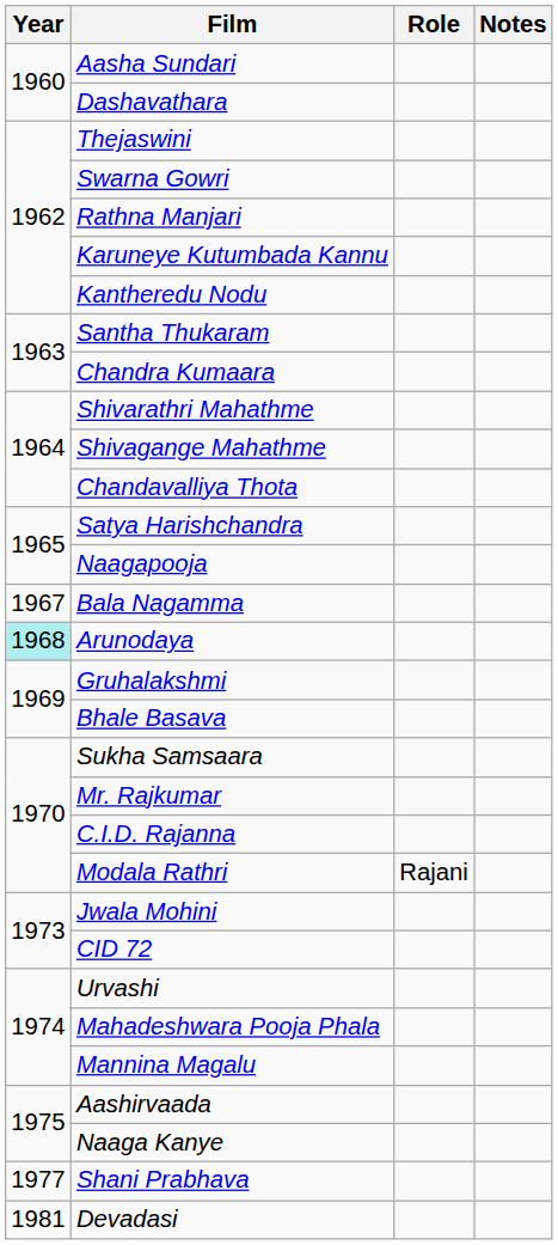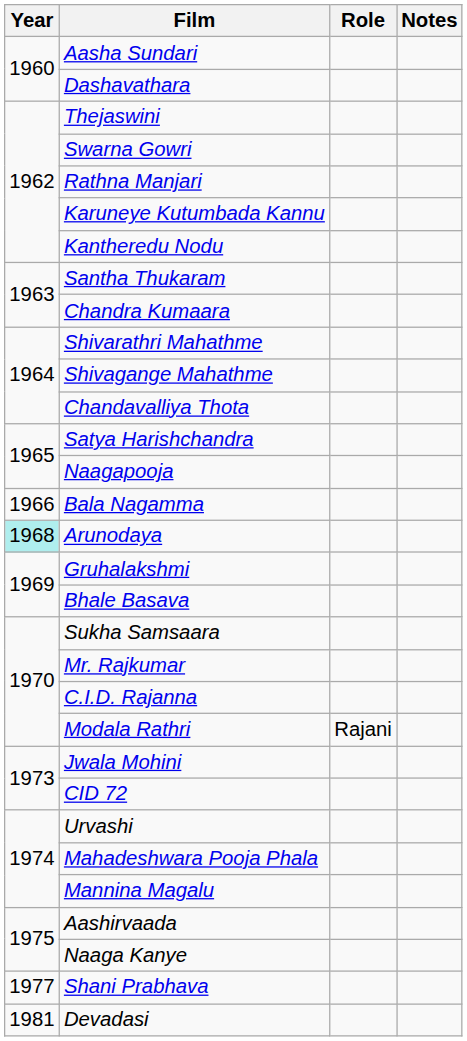 <table class="wikitable">
 <tr>
 <th>Year</th>
 <th>Film</th>
 <th>Role</th>
 <th>Notes</th>
 </tr>
 <tr>
 <td rowspan="2">1960</td>
 <td><em><a href='#'>Aasha Sundari</a></em></td>
 <td></td>
 <td></td>
 </tr>
 <tr>
 <td><em><a href='#'>Dashavathara</a></em></td>
 <td></td>
 <td></td>
 </tr>
 <tr>
 <td rowspan="5">1962</td>
 <td><em><a href='#'>Thejaswini</a></em></td>
 <td></td>
 <td></td>
 </tr>
 <tr>
 <td><em><a href='#'>Swarna Gowri</a></em></td>
 <td></td>
 <td></td>
 </tr>
 <tr>
 <td><em><a href='#'>Rathna Manjari</a></em></td>
 <td></td>
 <td></td>
 </tr>
 <tr>
 <td><em><a href='#'>Karuneye Kutumbada Kannu</a></em></td>
 <td></td>
 <td></td>
 </tr>
 <tr>
 <td><em><a href='#'>Kantheredu Nodu</a></em></td>
 <td></td>
 <td></td>
 </tr>
 <tr>
 <td rowspan="2">1963</td>
 <td><em><a href='#'>Santha Thukaram</a></em></td>
 <td></td>
 <td></td>
 </tr>
 <tr>
 <td><em><a href='#'>Chandra Kumaara</a></em></td>
 <td></td>
 <td></td>
 </tr>
 <tr>
 <td rowspan="3">1964</td>
 <td><em><a href='#'>Shivarathri Mahathme</a></em></td>
 <td></td>
 <td></td>
 </tr>
 <tr>
 <td><em><a href='#'>Shivagange Mahathme</a></em></td>
 <td></td>
 <td></td>
 </tr>
 <tr>
 <td><em><a href='#'>Chandavalliya Thota</a></em></td>
 <td></td>
 <td></td>
 </tr>
 <tr>
 <td rowspan="2">1965</td>
 <td><em><a href='#'>Satya Harishchandra</a></em></td>
 <td></td>
 <td></td>
 </tr>
 <tr>
 <td><em><a href='#'>Naagapooja</a></em></td>
 <td></td>
 <td></td>
 </tr>
 <tr>
-<td>1967</td>
+<td>1966</td>
 <td><em><a href='#'>Bala Nagamma</a></em></td>
 <td></td>
 <td></td>
 </tr>
 <tr>
 <td style="background: paleturquoise;">1968</td>
 <td><em><a href='#'>Arunodaya</a></em></td>
 <td></td>
 <td></td>
 </tr>
 <tr>
 <td rowspan="2">1969</td>
 <td><em><a href='#'>Gruhalakshmi</a></em></td>
 <td></td>
 <td></td>
 </tr>
 <tr>
 <td><em><a href='#'>Bhale Basava</a></em></td>
 <td></td>
 <td></td>
 </tr>
 <tr>
 <td rowspan="4">1970</td>
 <td><em>Sukha Samsaara</em></td>
 <td></td>
 <td></td>
 </tr>
 <tr>
 <td><em><a href='#'>Mr. Rajkumar</a></em></td>
 <td></td>
 <td></td>
 </tr>
 <tr>
 <td><em><a href='#'>C.I.D. Rajanna</a></em></td>
 <td></td>
 <td></td>
 </tr>
 <tr>
 <td><em><a href='#'>Modala Rathri</a></em></td>
 <td>Rajani</td>
 <td></td>
 </tr>
 <tr>
 <td rowspan="2">1973</td>
 <td><em><a href='#'>Jwala Mohini</a></em></td>
 <td></td>
 <td></td>
 </tr>
 <tr>
 <td><em><a href='#'>CID 72</a></em></td>
 <td></td>
 <td></td>
 </tr>
 <tr>
 <td rowspan="3">1974</td>
 <td><em>Urvashi</em></td>
 <td></td>
 <td></td>
 </tr>
 <tr>
 <td><em><a href='#'>Mahadeshwara Pooja Phala</a></em></td>
 <td></td>
 <td></td>
 </tr>
 <tr>
 <td><em><a href='#'>Mannina Magalu</a></em></td>
 <td></td>
 <td></td>
 </tr>
 <tr>
 <td rowspan="2">1975</td>
 <td><em>Aashirvaada</em></td>
 <td></td>
 <td></td>
 </tr>
 <tr>
 <td><em>Naaga Kanye</em></td>
 <td></td>
 <td></td>
 </tr>
 <tr>
 <td>1977</td>
 <td><em><a href='#'>Shani Prabhava</a></em></td>
 <td></td>
 <td></td>
 </tr>
 <tr>
 <td>1981</td>
 <td><em>Devadasi</em></td>
 <td></td>
 <td></td>
 </tr>
 </table>
